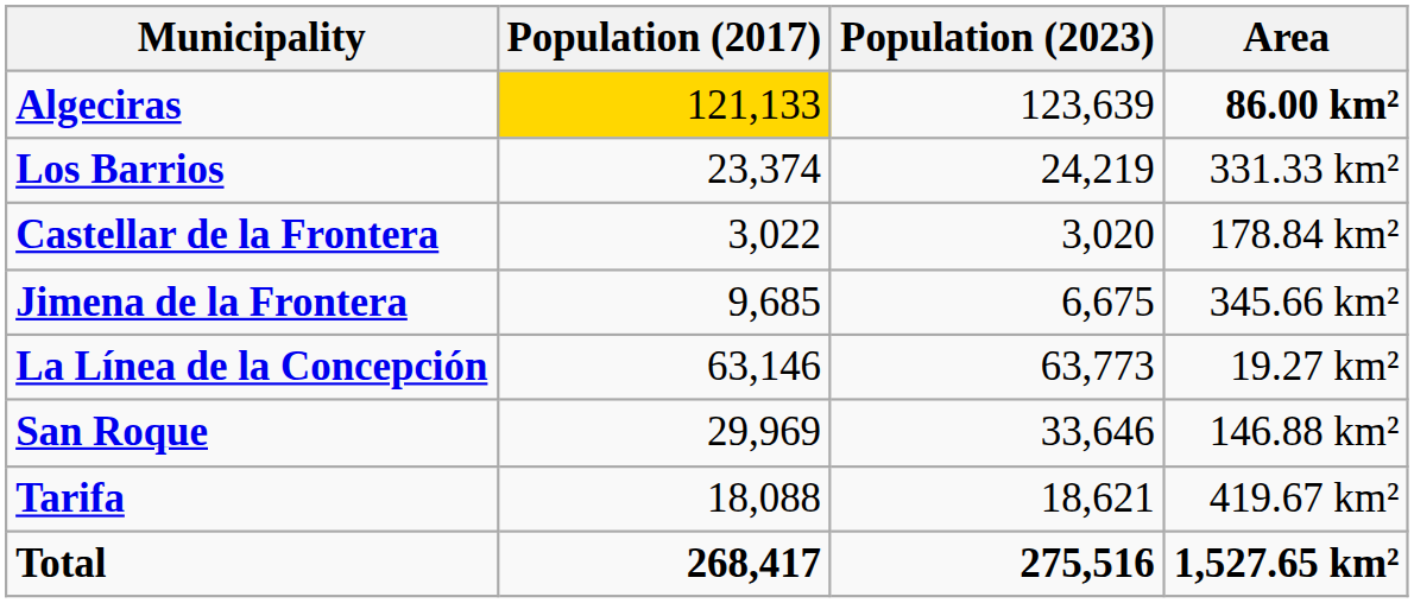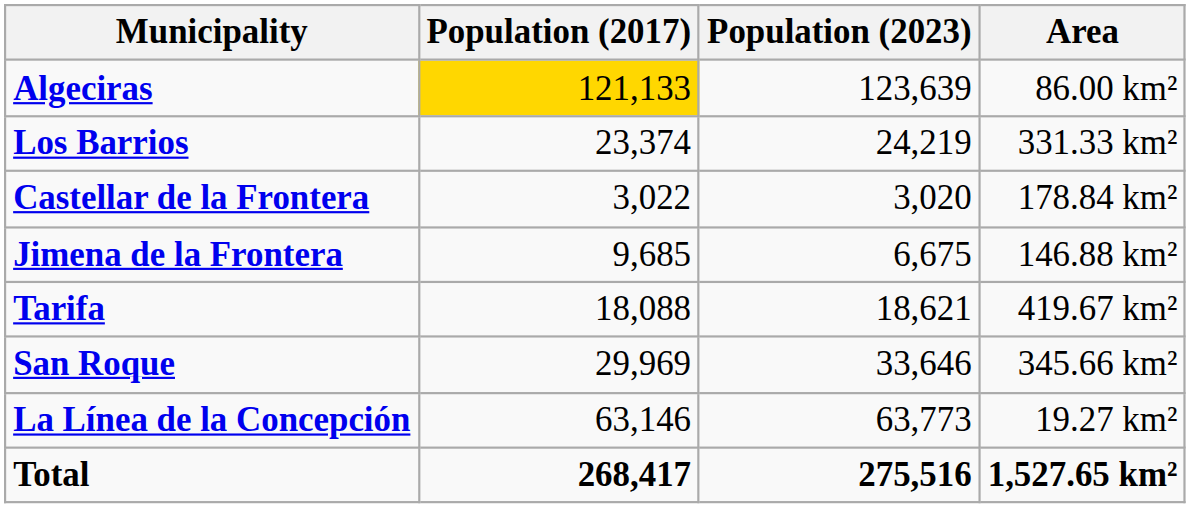 <table class="wikitable sortable">
 <tr>
 <th>Municipality</th>
 <th>Population (2017)</th>
 <th>Population (2023)</th>
 <th>Area</th>
 </tr>
 <tr>
 <td><strong><a href='#'>Algeciras</a></strong></td>
 <td align="right" style="background: gold;">121,133</td>
 <td align="right">123,639</td>
-<td align="right"><strong>86.00 km²</strong></td>
+<td align="right">86.00 km²</td>
 </tr>
 <tr>
 <td><strong><a href='#'>Los Barrios</a></strong></td>
 <td align="right">23,374</td>
 <td align="right">24,219</td>
 <td align="right">331.33 km²</td>
 </tr>
 <tr>
 <td><strong><a href='#'>Castellar de la Frontera</a> </strong></td>
 <td align="right">3,022</td>
 <td align="right">3,020</td>
 <td align="right">178.84 km²</td>
 </tr>
 <tr>
 <td><strong><a href='#'>Jimena de la Frontera</a> </strong></td>
 <td align="right">9,685</td>
 <td align="right">6,675</td>
+<td align="right">146.88 km²</td>
+</tr>
+<tr>
+<td><strong><a href='#'>Tarifa</a></strong></td>
+<td align="right">18,088</td>
+<td align="right">18,621</td>
+<td align="right">419.67 km²</td>
+</tr>
+<tr>
+<td><strong><a href='#'>San Roque</a></strong></td>
+<td align="right">29,969</td>
+<td align="right">33,646</td>
 <td align="right">345.66 km²</td>
 </tr>
 <tr>
 <td><strong><a href='#'>La Línea de la Concepción</a></strong></td>
 <td align="right">63,146</td>
 <td align="right">63,773</td>
 <td align="right">19.27 km²</td>
 </tr>
 <tr>
-<td><strong><a href='#'>San Roque</a></strong></td>
-<td align="right">29,969</td>
-<td align="right">33,646</td>
-<td align="right">146.88 km²</td>
-</tr>
-<tr>
-<td><strong><a href='#'>Tarifa</a></strong></td>
-<td align="right">18,088</td>
-<td align="right">18,621</td>
-<td align="right">419.67 km²</td>
-</tr>
-<tr>
 <td><strong>Total</strong></td>
 <td align="right"><strong>268,417</strong></td>
 <td align="right"><strong>275,516</strong></td>
 <td align="right"><strong>1,527.65 km²</strong></td>
 </tr>
 </table>
